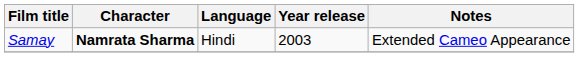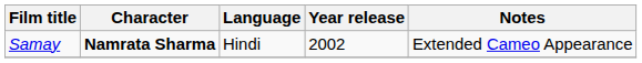 <table class="wikitable">
 <tr>
 <th>Film title</th>
 <th>Character</th>
 <th>Language</th>
 <th>Year release</th>
 <th>Notes</th>
 </tr>
 <tr>
 <td><em><a href='#'>Samay</a></em></td>
 <td><strong>Namrata Sharma</strong></td>
 <td>Hindi</td>
-<td>2003</td>
+<td>2002</td>
 <td>Extended <a href='#'>Cameo</a> Appearance</td>
 </tr>
 <tr>
 </tr>
 </table>
